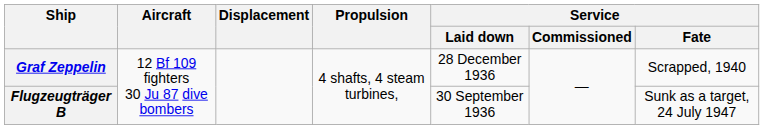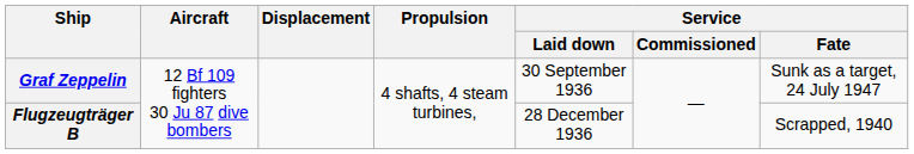 <table class="wikitable plainrowheaders" style="text-align: center;">
 <tr valign="top">
 <th scope="col" rowspan="2">Ship</th>
 <th scope="col" rowspan="2">Aircraft</th>
 <th scope="col" rowspan="2">Displacement</th>
 <th scope="col" rowspan="2">Propulsion</th>
 <th scope="col" colspan="3">Service</th>
 </tr>
 <tr valign="top">
 <th scope="col">Laid down</th>
 <th scope="col">Commissioned</th>
 <th scope="col">Fate</th>
 </tr>
 <tr valign="center">
 <th scope="row"><a href='#'><em>Graf Zeppelin</em></a></th>
 <td rowspan="2">12 <a href='#'>Bf 109</a> fighters<br>30 <a href='#'>Ju 87</a> <a href='#'>dive bombers</a></td>
 <td rowspan="2"></td>
 <td rowspan="2">4 shafts, 4 steam turbines, </td>
-<td>28 December 1936</td>
+<td>30 September 1936</td>
 <td rowspan="2">—</td>
-<td>Scrapped, 1940</td>
+<td>Sunk as a target, 24 July 1947</td>
 </tr>
 <tr valign="center">
 <th scope="row"><em>Flugzeugträger B</em></th>
-<td>30 September 1936</td>
-<td>Sunk as a target, 24 July 1947</td>
+<td>28 December 1936</td>
+<td>Scrapped, 1940</td>
 </tr>
 </table>
